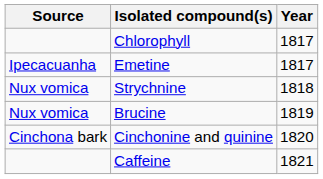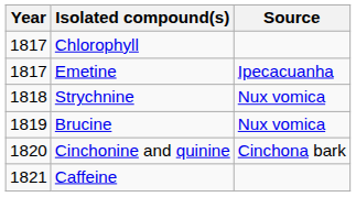 <table class="wikitable" style="margin-left: auto; margin-right: auto;">
 <tr>
+<th>Year</th>
+<th>Isolated compound(s)</th>
 <th>Source</th>
-<th>Isolated compound(s)</th>
-<th>Year</th>
 </tr>
 <tr>
+<td>1817</td>
+<td><a href='#'>Chlorophyll</a></td>
 <td> </td>
-<td><a href='#'>Chlorophyll</a></td>
-<td>1817</td>
 </tr>
 <tr>
+<td>1817</td>
+<td><a href='#'>Emetine</a></td>
 <td><a href='#'>Ipecacuanha</a></td>
-<td><a href='#'>Emetine</a></td>
-<td>1817</td>
 </tr>
 <tr>
+<td>1818</td>
+<td><a href='#'>Strychnine</a></td>
 <td><a href='#'>Nux vomica</a></td>
-<td><a href='#'>Strychnine</a></td>
-<td>1818</td>
 </tr>
 <tr>
+<td>1819</td>
+<td><a href='#'>Brucine</a></td>
 <td><a href='#'>Nux vomica</a></td>
-<td><a href='#'>Brucine</a></td>
-<td>1819</td>
 </tr>
 <tr>
+<td>1820</td>
+<td><a href='#'>Cinchonine</a> and <a href='#'>quinine</a></td>
 <td><a href='#'>Cinchona</a> bark</td>
-<td><a href='#'>Cinchonine</a> and <a href='#'>quinine</a></td>
-<td>1820</td>
 </tr>
 <tr>
+<td>1821</td>
+<td><a href='#'>Caffeine</a></td>
 <td> </td>
-<td><a href='#'>Caffeine</a></td>
-<td>1821</td>
 </tr>
 </table>
